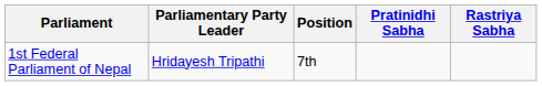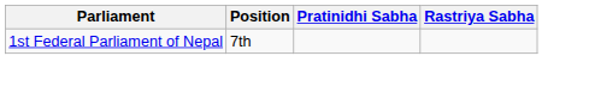 <table class="wikitable">
 <tr>
 <th>Parliament</th>
-<th>Parliamentary Party Leader</th>
 <th>Position</th>
 <th><a href='#'>Pratinidhi Sabha</a></th>
 <th><a href='#'>Rastriya Sabha</a></th>
 </tr>
 <tr>
 <td><a href='#'>1st Federal Parliament of Nepal</a></td>
-<td><a href='#'>Hridayesh Tripathi</a></td>
 <td>7th</td>
 <td style="text-align:center;"></td>
 <td></td>
 </tr>
 </table>
